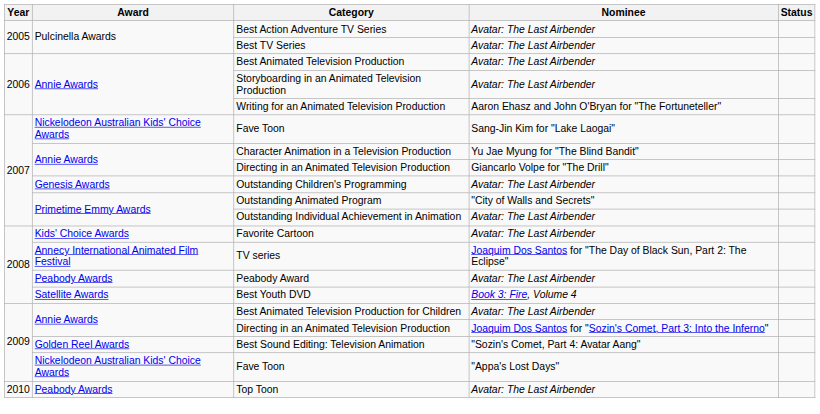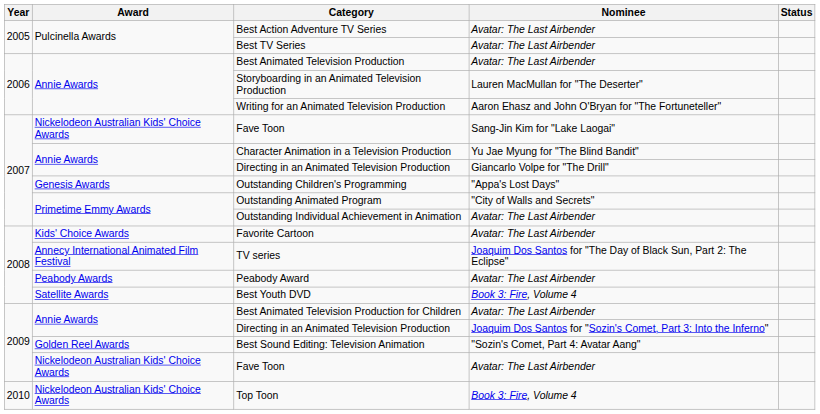 <table class="wikitable sortable">
 <tr>
 <th>Year</th>
 <th>Award</th>
 <th>Category</th>
 <th>Nominee</th>
 <th>Status</th>
 </tr>
 <tr>
 <td rowspan="2">2005</td>
 <td rowspan="2">Pulcinella Awards</td>
 <td>Best Action Adventure TV Series</td>
 <td><em>Avatar: The Last Airbender</em></td>
 <td></td>
 </tr>
 <tr>
 <td>Best TV Series</td>
 <td><em>Avatar: The Last Airbender</em></td>
 <td></td>
 </tr>
 <tr>
 <td rowspan="3">2006</td>
 <td rowspan="3"><a href='#'>Annie Awards</a></td>
 <td>Best Animated Television Production</td>
 <td><em>Avatar: The Last Airbender</em></td>
 <td></td>
 </tr>
 <tr>
 <td>Storyboarding in an Animated Television Production</td>
-<td><em>Avatar: The Last Airbender</em></td>
+<td>Lauren MacMullan for "The Deserter"</td>
 <td></td>
 </tr>
 <tr>
 <td>Writing for an Animated Television Production</td>
 <td>Aaron Ehasz and John O'Bryan for "The Fortuneteller"</td>
 <td></td>
 </tr>
 <tr>
 <td rowspan="6">2007</td>
 <td><a href='#'>Nickelodeon Australian Kids' Choice Awards</a></td>
 <td>Fave Toon</td>
 <td>Sang-Jin Kim for "Lake Laogai"</td>
 <td></td>
 </tr>
 <tr>
 <td rowspan="2"><a href='#'>Annie Awards</a></td>
 <td>Character Animation in a Television Production</td>
 <td>Yu Jae Myung for "The Blind Bandit"</td>
 <td></td>
 </tr>
 <tr>
 <td>Directing in an Animated Television Production</td>
 <td>Giancarlo Volpe for "The Drill"</td>
 <td></td>
 </tr>
 <tr>
 <td><a href='#'>Genesis Awards</a></td>
 <td>Outstanding Children's Programming</td>
-<td><em>Avatar: The Last Airbender</em></td>
+<td>"Appa's Lost Days"</td>
 <td></td>
 </tr>
 <tr>
 <td rowspan="2"><a href='#'>Primetime Emmy Awards</a></td>
 <td>Outstanding Animated Program</td>
 <td>"City of Walls and Secrets"</td>
 <td></td>
 </tr>
 <tr>
 <td>Outstanding Individual Achievement in Animation</td>
 <td><em>Avatar: The Last Airbender</em></td>
 <td></td>
 </tr>
 <tr>
 <td rowspan="4">2008</td>
 <td><a href='#'>Kids' Choice Awards</a></td>
 <td>Favorite Cartoon</td>
 <td><em>Avatar: The Last Airbender</em></td>
 <td></td>
 </tr>
 <tr>
 <td><a href='#'>Annecy International Animated Film Festival</a></td>
 <td>TV series</td>
 <td><a href='#'>Joaquim Dos Santos</a> for "The Day of Black Sun, Part 2: The Eclipse"</td>
 <td></td>
 </tr>
 <tr>
 <td><a href='#'>Peabody Awards</a></td>
 <td>Peabody Award</td>
 <td><em>Avatar: The Last Airbender</em></td>
 <td></td>
 </tr>
 <tr>
 <td><a href='#'>Satellite Awards</a></td>
 <td>Best Youth DVD</td>
 <td><em><a href='#'>Book 3: Fire</a>, Volume 4</em></td>
 <td></td>
 </tr>
 <tr>
 <td rowspan="4">2009</td>
 <td rowspan="2"><a href='#'>Annie Awards</a></td>
 <td>Best Animated Television Production for Children</td>
 <td><em>Avatar: The Last Airbender</em></td>
 <td></td>
 </tr>
 <tr>
 <td>Directing in an Animated Television Production</td>
 <td><a href='#'>Joaquim Dos Santos</a> for "<a href='#'>Sozin's Comet, Part 3: Into the Inferno</a>"</td>
 <td></td>
 </tr>
 <tr>
 <td><a href='#'>Golden Reel Awards</a></td>
 <td>Best Sound Editing: Television Animation</td>
 <td>"Sozin's Comet, Part 4: Avatar Aang"</td>
 <td></td>
 </tr>
 <tr>
 <td><a href='#'>Nickelodeon Australian Kids' Choice Awards</a></td>
 <td>Fave Toon</td>
-<td>"Appa's Lost Days"</td>
+<td><em>Avatar: The Last Airbender</em></td>
 <td></td>
 </tr>
 <tr>
 <td>2010</td>
-<td><a href='#'>Peabody Awards</a></td>
+<td><a href='#'>Nickelodeon Australian Kids' Choice Awards</a></td>
 <td>Top Toon</td>
-<td><em>Avatar: The Last Airbender</em></td>
+<td><em><a href='#'>Book 3: Fire</a>, Volume 4</em></td>
 <td></td>
 </tr>
 </table>
